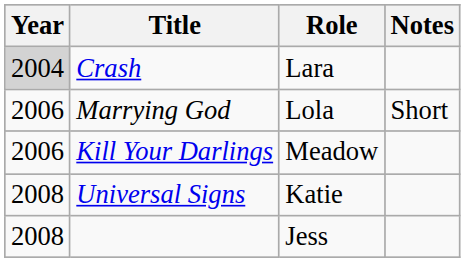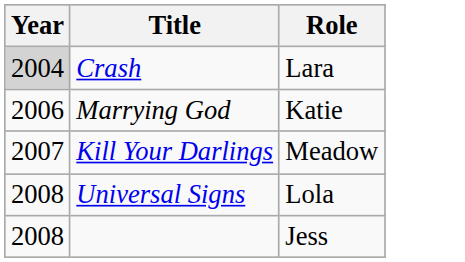 <table class="wikitable sortable">
 <tr>
 <th>Year</th>
 <th>Title</th>
 <th>Role</th>
-<th class="unsortable">Notes</th>
 </tr>
 <tr>
 <td style="background: lightgrey;">2004</td>
 <td><em><a href='#'>Crash</a></em></td>
 <td>Lara</td>
-<td></td>
 </tr>
 <tr>
 <td>2006</td>
 <td><em>Marrying God</em></td>
-<td>Lola</td>
-<td>Short</td>
+<td>Katie</td>
 </tr>
 <tr>
-<td>2006</td>
+<td>2007</td>
 <td><em><a href='#'>Kill Your Darlings</a></em></td>
 <td>Meadow</td>
-<td></td>
 </tr>
 <tr>
 <td>2008</td>
 <td><em><a href='#'>Universal Signs</a></em></td>
-<td>Katie</td>
-<td></td>
+<td>Lola</td>
 </tr>
 <tr>
 <td>2008</td>
 <td><em></em></td>
 <td>Jess</td>
-<td></td>
 </tr>
 </table>
